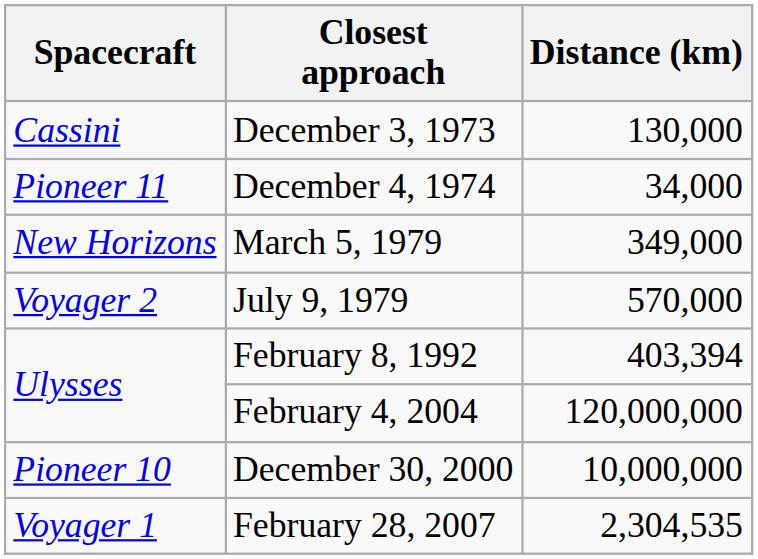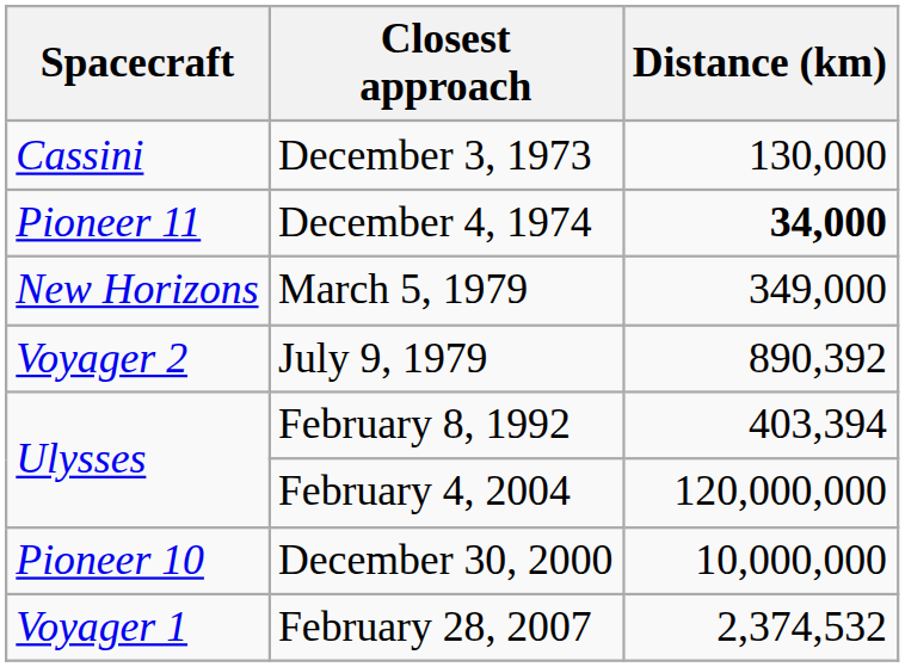 <table class="wikitable floatright">
 <tr>
 <th>Spacecraft</th>
 <th>Closest<br>approach</th>
 <th>Distance (km)</th>
 </tr>
 <tr>
 <td><em><a href='#'>Cassini</a></em></td>
 <td>December 3, 1973</td>
 <td style="text-align: right;">130,000</td>
 </tr>
 <tr>
 <td><em><a href='#'>Pioneer 11</a></em></td>
 <td>December 4, 1974</td>
-<td style="text-align: right;">34,000</td>
+<td style="text-align: right;"><strong>34,000</strong></td>
 </tr>
 <tr>
 <td><em><a href='#'>New Horizons</a></em></td>
 <td>March 5, 1979</td>
 <td style="text-align: right;">349,000</td>
 </tr>
 <tr>
 <td><em><a href='#'>Voyager 2</a></em></td>
 <td>July 9, 1979</td>
-<td style="text-align: right;">570,000</td>
+<td style="text-align: right;">890,392</td>
 </tr>
 <tr>
 <td rowspan="2"><em><a href='#'>Ulysses</a></em></td>
 <td>February 8, 1992</td>
 <td style="text-align: right;">403,394</td>
 </tr>
 <tr>
 <td>February 4, 2004</td>
 <td style="text-align: right;">120,000,000</td>
 </tr>
 <tr>
 <td><em><a href='#'>Pioneer 10</a></em></td>
 <td>December 30, 2000</td>
 <td style="text-align: right;">10,000,000</td>
 </tr>
 <tr>
 <td><em><a href='#'>Voyager 1</a></em></td>
 <td>February 28, 2007</td>
-<td style="text-align: right;">2,304,535</td>
+<td style="text-align: right;">2,374,532</td>
 </tr>
 </table>
